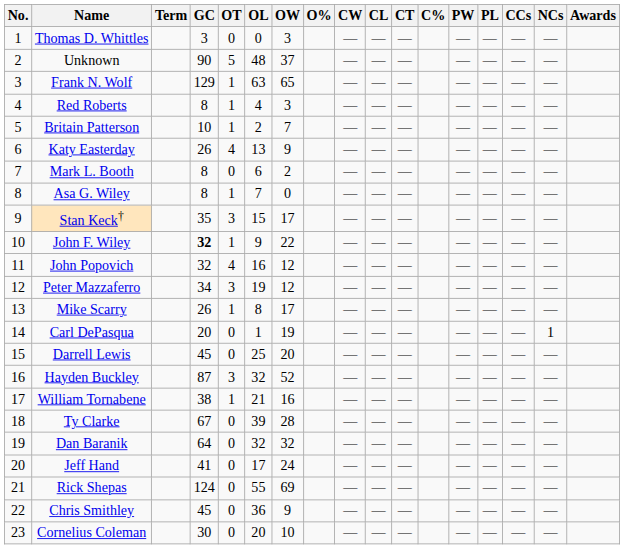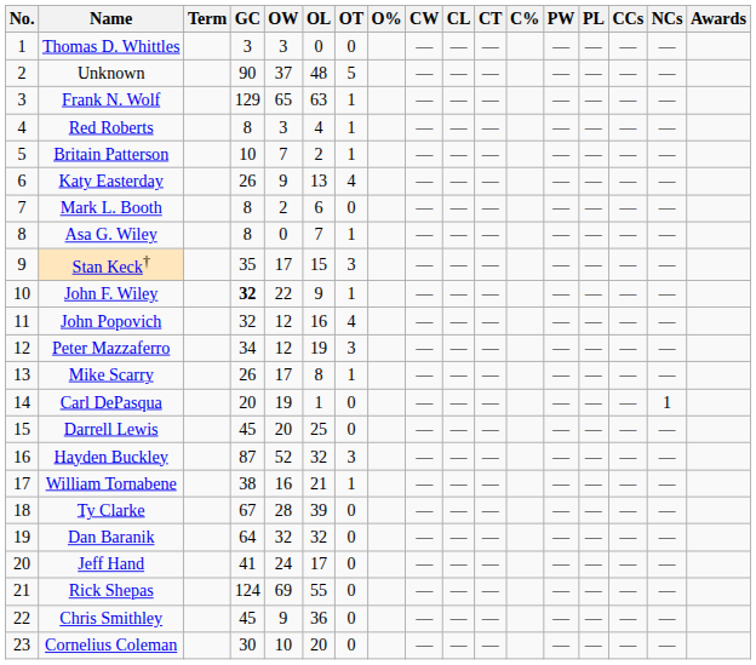 <table class="wikitable sortable" style="text-align:center">
 <tr>
 <th>No.</th>
 <th>Name</th>
 <th>Term</th>
 <th>GC</th>
+<th>OW</th>
+<th>OL</th>
 <th>OT</th>
-<th>OL</th>
-<th>OW</th>
 <th>O%</th>
 <th>CW</th>
 <th>CL</th>
 <th>CT</th>
 <th>C%</th>
 <th>PW</th>
 <th>PL</th>
 <th>CCs</th>
 <th>NCs</th>
 <th class="unsortable">Awards</th>
 </tr>
 <tr>
 <td>1</td>
 <td><a href='#'>Thomas D. Whittles</a></td>
 <td></td>
 <td>3</td>
+<td>3</td>
 <td>0</td>
 <td>0</td>
-<td>3</td>
 <td></td>
 <td>—</td>
 <td>—</td>
 <td>—</td>
 <td></td>
 <td>—</td>
 <td>—</td>
 <td>—</td>
 <td>—</td>
 <td></td>
 </tr>
 <tr>
 <td>2</td>
 <td>Unknown</td>
 <td></td>
 <td>90</td>
+<td>37</td>
+<td>48</td>
 <td>5</td>
-<td>48</td>
-<td>37</td>
 <td></td>
 <td>—</td>
 <td>—</td>
 <td>—</td>
 <td></td>
 <td>—</td>
 <td>—</td>
 <td>—</td>
 <td>—</td>
 <td></td>
 </tr>
 <tr>
 <td>3</td>
 <td><a href='#'>Frank N. Wolf</a></td>
 <td></td>
 <td>129</td>
+<td>65</td>
+<td>63</td>
 <td>1</td>
-<td>63</td>
-<td>65</td>
 <td></td>
 <td>—</td>
 <td>—</td>
 <td>—</td>
 <td></td>
 <td>—</td>
 <td>—</td>
 <td>—</td>
 <td>—</td>
 <td></td>
 </tr>
 <tr>
 <td>4</td>
 <td><a href='#'>Red Roberts</a></td>
 <td></td>
 <td>8</td>
+<td>3</td>
+<td>4</td>
 <td>1</td>
-<td>4</td>
-<td>3</td>
 <td></td>
 <td>—</td>
 <td>—</td>
 <td>—</td>
 <td></td>
 <td>—</td>
 <td>—</td>
 <td>—</td>
 <td>—</td>
 <td></td>
 </tr>
 <tr>
 <td>5</td>
 <td><a href='#'>Britain Patterson</a></td>
 <td></td>
 <td>10</td>
+<td>7</td>
+<td>2</td>
 <td>1</td>
-<td>2</td>
-<td>7</td>
 <td></td>
 <td>—</td>
 <td>—</td>
 <td>—</td>
 <td></td>
 <td>—</td>
 <td>—</td>
 <td>—</td>
 <td>—</td>
 <td></td>
 </tr>
 <tr>
 <td>6</td>
 <td><a href='#'>Katy Easterday</a></td>
 <td></td>
 <td>26</td>
+<td>9</td>
+<td>13</td>
 <td>4</td>
-<td>13</td>
-<td>9</td>
 <td></td>
 <td>—</td>
 <td>—</td>
 <td>—</td>
 <td></td>
 <td>—</td>
 <td>—</td>
 <td>—</td>
 <td>—</td>
 <td></td>
 </tr>
 <tr>
 <td>7</td>
 <td><a href='#'>Mark L. Booth</a></td>
 <td></td>
 <td>8</td>
+<td>2</td>
+<td>6</td>
 <td>0</td>
-<td>6</td>
-<td>2</td>
 <td></td>
 <td>—</td>
 <td>—</td>
 <td>—</td>
 <td></td>
 <td>—</td>
 <td>—</td>
 <td>—</td>
 <td>—</td>
 <td></td>
 </tr>
 <tr>
 <td>8</td>
 <td><a href='#'>Asa G. Wiley</a></td>
 <td></td>
 <td>8</td>
+<td>0</td>
+<td>7</td>
 <td>1</td>
-<td>7</td>
-<td>0</td>
 <td></td>
 <td>—</td>
 <td>—</td>
 <td>—</td>
 <td></td>
 <td>—</td>
 <td>—</td>
 <td>—</td>
 <td>—</td>
 <td></td>
 </tr>
 <tr>
 <td>9</td>
 <td bgcolor="#FFE6BD"><a href='#'>Stan Keck</a><sup>†</sup></td>
 <td></td>
 <td>35</td>
+<td>17</td>
+<td>15</td>
 <td>3</td>
-<td>15</td>
-<td>17</td>
 <td></td>
 <td>—</td>
 <td>—</td>
 <td>—</td>
 <td></td>
 <td>—</td>
 <td>—</td>
 <td>—</td>
 <td>—</td>
 <td></td>
 </tr>
 <tr>
 <td>10</td>
 <td><a href='#'>John F. Wiley</a></td>
 <td></td>
 <td><strong>32</strong></td>
+<td>22</td>
+<td>9</td>
 <td>1</td>
-<td>9</td>
-<td>22</td>
 <td></td>
 <td>—</td>
 <td>—</td>
 <td>—</td>
 <td></td>
 <td>—</td>
 <td>—</td>
 <td>—</td>
 <td>—</td>
 <td></td>
 </tr>
 <tr>
 <td>11</td>
 <td><a href='#'>John Popovich</a></td>
 <td></td>
 <td>32</td>
+<td>12</td>
+<td>16</td>
 <td>4</td>
-<td>16</td>
-<td>12</td>
 <td></td>
 <td>—</td>
 <td>—</td>
 <td>—</td>
 <td></td>
 <td>—</td>
 <td>—</td>
 <td>—</td>
 <td>—</td>
 <td></td>
 </tr>
 <tr>
 <td>12</td>
 <td><a href='#'>Peter Mazzaferro</a></td>
 <td></td>
 <td>34</td>
+<td>12</td>
+<td>19</td>
 <td>3</td>
-<td>19</td>
-<td>12</td>
 <td></td>
 <td>—</td>
 <td>—</td>
 <td>—</td>
 <td></td>
 <td>—</td>
 <td>—</td>
 <td>—</td>
 <td>—</td>
 <td></td>
 </tr>
 <tr>
 <td>13</td>
 <td><a href='#'>Mike Scarry</a></td>
 <td></td>
 <td>26</td>
+<td>17</td>
+<td>8</td>
 <td>1</td>
-<td>8</td>
-<td>17</td>
 <td></td>
 <td>—</td>
 <td>—</td>
 <td>—</td>
 <td></td>
 <td>—</td>
 <td>—</td>
 <td>—</td>
 <td>—</td>
 <td></td>
 </tr>
 <tr>
 <td>14</td>
 <td><a href='#'>Carl DePasqua</a></td>
 <td></td>
 <td>20</td>
+<td>19</td>
+<td>1</td>
 <td>0</td>
-<td>1</td>
-<td>19</td>
 <td></td>
 <td>—</td>
 <td>—</td>
 <td>—</td>
 <td></td>
 <td>—</td>
 <td>—</td>
 <td>—</td>
 <td>1</td>
 <td></td>
 </tr>
 <tr>
 <td>15</td>
 <td><a href='#'>Darrell Lewis</a></td>
 <td></td>
 <td>45</td>
+<td>20</td>
+<td>25</td>
 <td>0</td>
-<td>25</td>
-<td>20</td>
 <td></td>
 <td>—</td>
 <td>—</td>
 <td>—</td>
 <td></td>
 <td>—</td>
 <td>—</td>
 <td>—</td>
 <td>—</td>
 <td></td>
 </tr>
 <tr>
 <td>16</td>
 <td><a href='#'>Hayden Buckley</a></td>
 <td></td>
 <td>87</td>
+<td>52</td>
+<td>32</td>
 <td>3</td>
-<td>32</td>
-<td>52</td>
 <td></td>
 <td>—</td>
 <td>—</td>
 <td>—</td>
 <td></td>
 <td>—</td>
 <td>—</td>
 <td>—</td>
 <td>—</td>
 <td></td>
 </tr>
 <tr>
 <td>17</td>
 <td><a href='#'>William Tornabene</a></td>
 <td></td>
 <td>38</td>
+<td>16</td>
+<td>21</td>
 <td>1</td>
-<td>21</td>
-<td>16</td>
 <td></td>
 <td>—</td>
 <td>—</td>
 <td>—</td>
 <td></td>
 <td>—</td>
 <td>—</td>
 <td>—</td>
 <td>—</td>
 <td></td>
 </tr>
 <tr>
 <td>18</td>
 <td><a href='#'>Ty Clarke</a></td>
 <td></td>
 <td>67</td>
+<td>28</td>
+<td>39</td>
 <td>0</td>
-<td>39</td>
-<td>28</td>
 <td></td>
 <td>—</td>
 <td>—</td>
 <td>—</td>
 <td></td>
 <td>—</td>
 <td>—</td>
 <td>—</td>
 <td>—</td>
 <td></td>
 </tr>
 <tr>
 <td>19</td>
 <td><a href='#'>Dan Baranik</a></td>
 <td></td>
 <td>64</td>
-<td>0</td>
 <td>32</td>
 <td>32</td>
+<td>0</td>
 <td></td>
 <td>—</td>
 <td>—</td>
 <td>—</td>
 <td></td>
 <td>—</td>
 <td>—</td>
 <td>—</td>
 <td>—</td>
 <td></td>
 </tr>
 <tr>
 <td>20</td>
 <td><a href='#'>Jeff Hand</a></td>
 <td></td>
 <td>41</td>
+<td>24</td>
+<td>17</td>
 <td>0</td>
-<td>17</td>
-<td>24</td>
 <td></td>
 <td>—</td>
 <td>—</td>
 <td>—</td>
 <td></td>
 <td>—</td>
 <td>—</td>
 <td>—</td>
 <td>—</td>
 <td></td>
 </tr>
 <tr>
 <td>21</td>
 <td><a href='#'>Rick Shepas</a></td>
 <td></td>
 <td>124</td>
+<td>69</td>
+<td>55</td>
 <td>0</td>
-<td>55</td>
-<td>69</td>
 <td></td>
 <td>—</td>
 <td>—</td>
 <td>—</td>
 <td></td>
 <td>—</td>
 <td>—</td>
 <td>—</td>
 <td>—</td>
 <td></td>
 </tr>
 <tr>
 <td>22</td>
 <td><a href='#'>Chris Smithley</a></td>
 <td></td>
 <td>45</td>
+<td>9</td>
+<td>36</td>
 <td>0</td>
-<td>36</td>
-<td>9</td>
 <td></td>
 <td>—</td>
 <td>—</td>
 <td>—</td>
 <td></td>
 <td>—</td>
 <td>—</td>
 <td>—</td>
 <td>—</td>
 <td></td>
 </tr>
 <tr>
 <td>23</td>
 <td><a href='#'>Cornelius Coleman</a></td>
 <td></td>
 <td>30</td>
+<td>10</td>
+<td>20</td>
 <td>0</td>
-<td>20</td>
-<td>10</td>
 <td></td>
 <td>—</td>
 <td>—</td>
 <td>—</td>
 <td></td>
 <td>—</td>
 <td>—</td>
 <td>—</td>
 <td>—</td>
 <td></td>
 </tr>
 </table>
